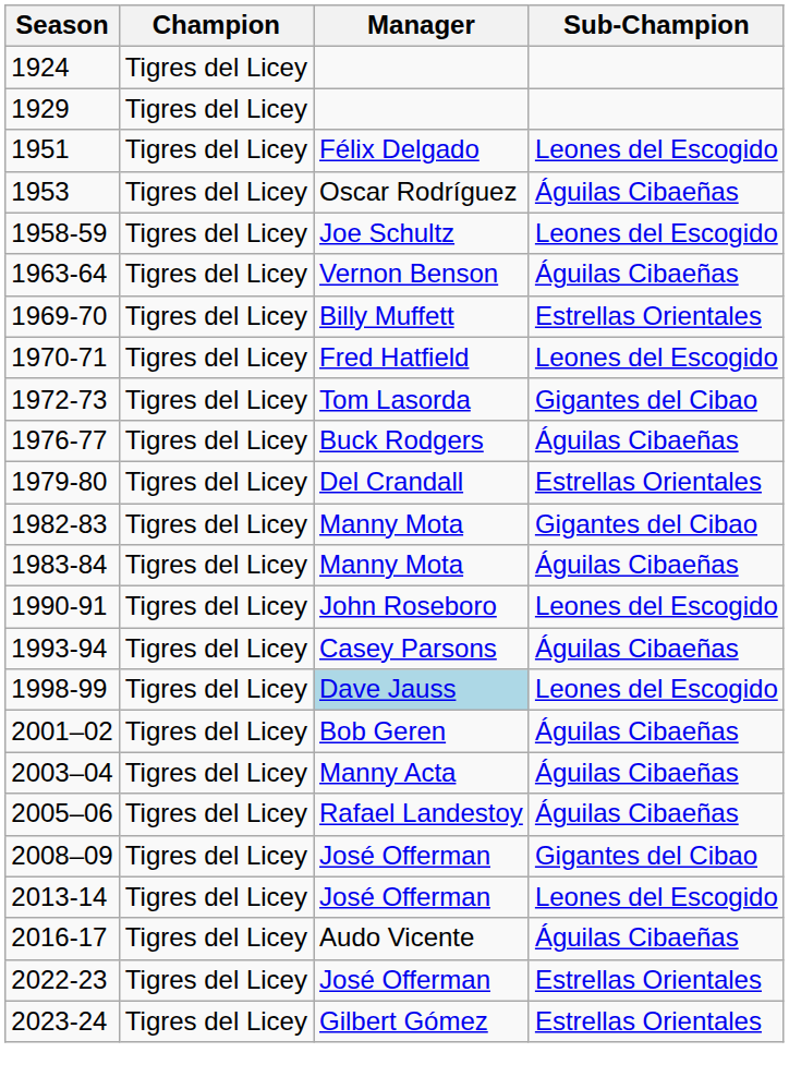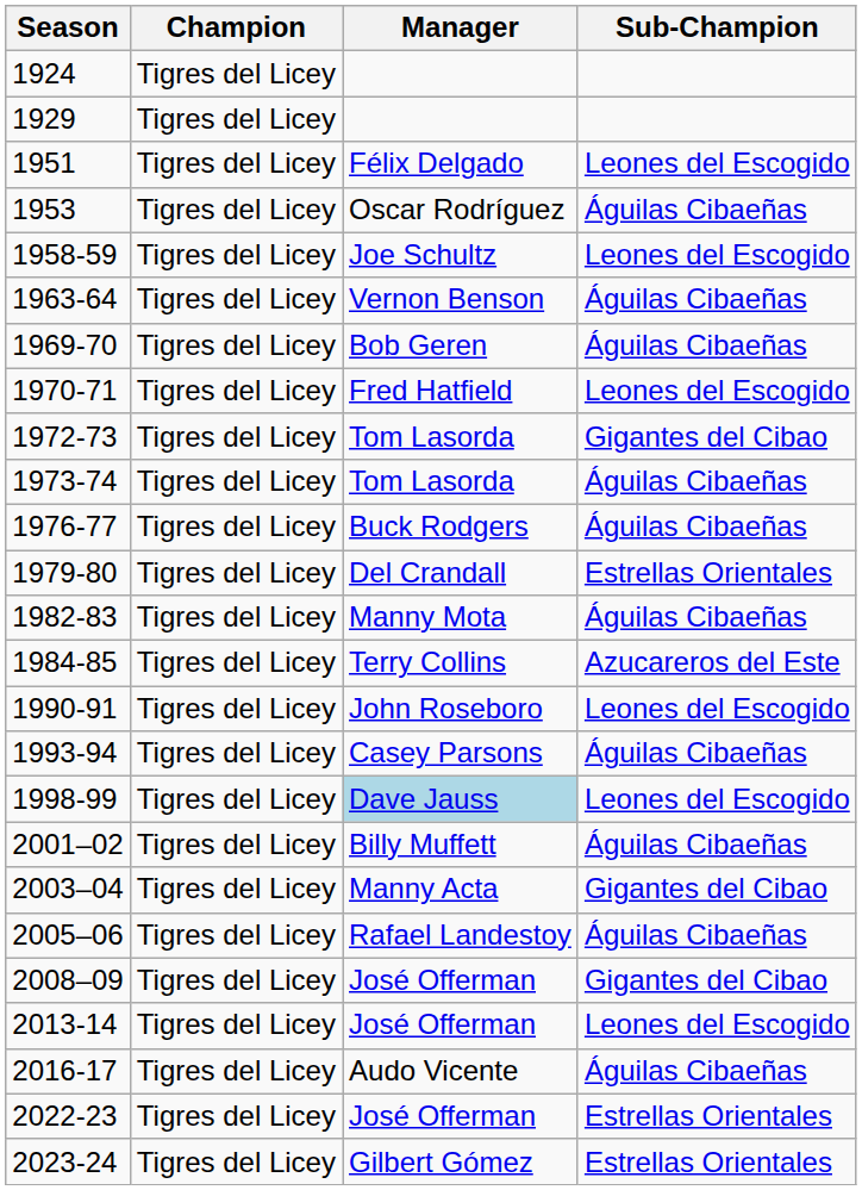 <table class=wikitable>
 <tr>
 <th>Season</th>
 <th>Champion</th>
 <th>Manager</th>
 <th>Sub-Champion</th>
 </tr>
 <tr>
 <td>1924</td>
 <td>Tigres del Licey</td>
 <td></td>
 <td></td>
 </tr>
 <tr>
 <td>1929</td>
 <td>Tigres del Licey</td>
 <td></td>
 <td></td>
 </tr>
 <tr>
 <td>1951</td>
 <td>Tigres del Licey</td>
 <td><a href='#'>Félix Delgado</a></td>
 <td><a href='#'>Leones del Escogido</a></td>
 </tr>
 <tr>
 <td>1953</td>
 <td>Tigres del Licey</td>
 <td>Oscar Rodríguez</td>
 <td><a href='#'>Águilas Cibaeñas</a></td>
 </tr>
 <tr>
 <td>1958-59</td>
 <td>Tigres del Licey</td>
 <td><a href='#'>Joe Schultz</a></td>
 <td><a href='#'>Leones del Escogido</a></td>
 </tr>
 <tr>
 <td>1963-64</td>
 <td>Tigres del Licey</td>
 <td><a href='#'>Vernon Benson</a></td>
 <td><a href='#'>Águilas Cibaeñas</a></td>
 </tr>
 <tr>
 <td>1969-70</td>
 <td>Tigres del Licey</td>
-<td><a href='#'>Billy Muffett</a></td>
-<td><a href='#'>Estrellas Orientales</a></td>
+<td><a href='#'>Bob Geren</a></td>
+<td><a href='#'>Águilas Cibaeñas</a></td>
 </tr>
 <tr>
 <td>1970-71</td>
 <td>Tigres del Licey</td>
 <td><a href='#'>Fred Hatfield</a></td>
 <td><a href='#'>Leones del Escogido</a></td>
 </tr>
 <tr>
 <td>1972-73</td>
 <td>Tigres del Licey</td>
 <td><a href='#'>Tom Lasorda</a></td>
 <td><a href='#'>Gigantes del Cibao</a></td>
+</tr>
+<tr>
+<td>1973-74</td>
+<td>Tigres del Licey</td>
+<td><a href='#'>Tom Lasorda</a></td>
+<td><a href='#'>Águilas Cibaeñas</a></td>
 </tr>
 <tr>
 <td>1976-77</td>
 <td>Tigres del Licey</td>
 <td><a href='#'>Buck Rodgers</a></td>
 <td><a href='#'>Águilas Cibaeñas</a></td>
 </tr>
 <tr>
 <td>1979-80</td>
 <td>Tigres del Licey</td>
 <td><a href='#'>Del Crandall</a></td>
 <td><a href='#'>Estrellas Orientales</a></td>
 </tr>
 <tr>
 <td>1982-83</td>
 <td>Tigres del Licey</td>
 <td><a href='#'>Manny Mota</a></td>
-<td><a href='#'>Gigantes del Cibao</a></td>
+<td><a href='#'>Águilas Cibaeñas</a></td>
 </tr>
 <tr>
-<td>1983-84</td>
+<td>1984-85</td>
 <td>Tigres del Licey</td>
-<td><a href='#'>Manny Mota</a></td>
-<td><a href='#'>Águilas Cibaeñas</a></td>
+<td><a href='#'>Terry Collins</a></td>
+<td><a href='#'>Azucareros del Este</a></td>
 </tr>
 <tr>
 <td>1990-91</td>
 <td>Tigres del Licey</td>
 <td><a href='#'>John Roseboro</a></td>
 <td><a href='#'>Leones del Escogido</a></td>
 </tr>
 <tr>
 <td>1993-94</td>
 <td>Tigres del Licey</td>
 <td><a href='#'>Casey Parsons</a></td>
 <td><a href='#'>Águilas Cibaeñas</a></td>
 </tr>
 <tr>
 <td>1998-99</td>
 <td>Tigres del Licey</td>
 <td style="background: lightblue;"><a href='#'>Dave Jauss</a></td>
 <td><a href='#'>Leones del Escogido</a></td>
 </tr>
 <tr>
 <td>2001–02</td>
 <td>Tigres del Licey</td>
-<td><a href='#'>Bob Geren</a></td>
+<td><a href='#'>Billy Muffett</a></td>
 <td><a href='#'>Águilas Cibaeñas</a></td>
 </tr>
 <tr>
 <td>2003–04</td>
 <td>Tigres del Licey</td>
 <td><a href='#'>Manny Acta</a></td>
-<td><a href='#'>Águilas Cibaeñas</a></td>
+<td><a href='#'>Gigantes del Cibao</a></td>
 </tr>
 <tr>
 <td>2005–06</td>
 <td>Tigres del Licey</td>
 <td><a href='#'>Rafael Landestoy</a></td>
 <td><a href='#'>Águilas Cibaeñas</a></td>
 </tr>
 <tr>
 <td>2008–09</td>
 <td>Tigres del Licey</td>
 <td><a href='#'>José Offerman</a></td>
 <td><a href='#'>Gigantes del Cibao</a></td>
 </tr>
 <tr>
 <td>2013-14</td>
 <td>Tigres del Licey</td>
 <td><a href='#'>José Offerman</a></td>
 <td><a href='#'>Leones del Escogido</a></td>
 </tr>
 <tr>
 <td>2016-17</td>
 <td>Tigres del Licey</td>
 <td>Audo Vicente</td>
 <td><a href='#'>Águilas Cibaeñas</a></td>
 </tr>
 <tr>
 <td>2022-23</td>
 <td>Tigres del Licey</td>
 <td><a href='#'>José Offerman</a></td>
 <td><a href='#'>Estrellas Orientales</a></td>
 </tr>
 <tr>
 <td>2023-24</td>
 <td>Tigres del Licey</td>
 <td><a href='#'>Gilbert Gómez</a></td>
 <td><a href='#'>Estrellas Orientales</a></td>
 </tr>
 </table>
